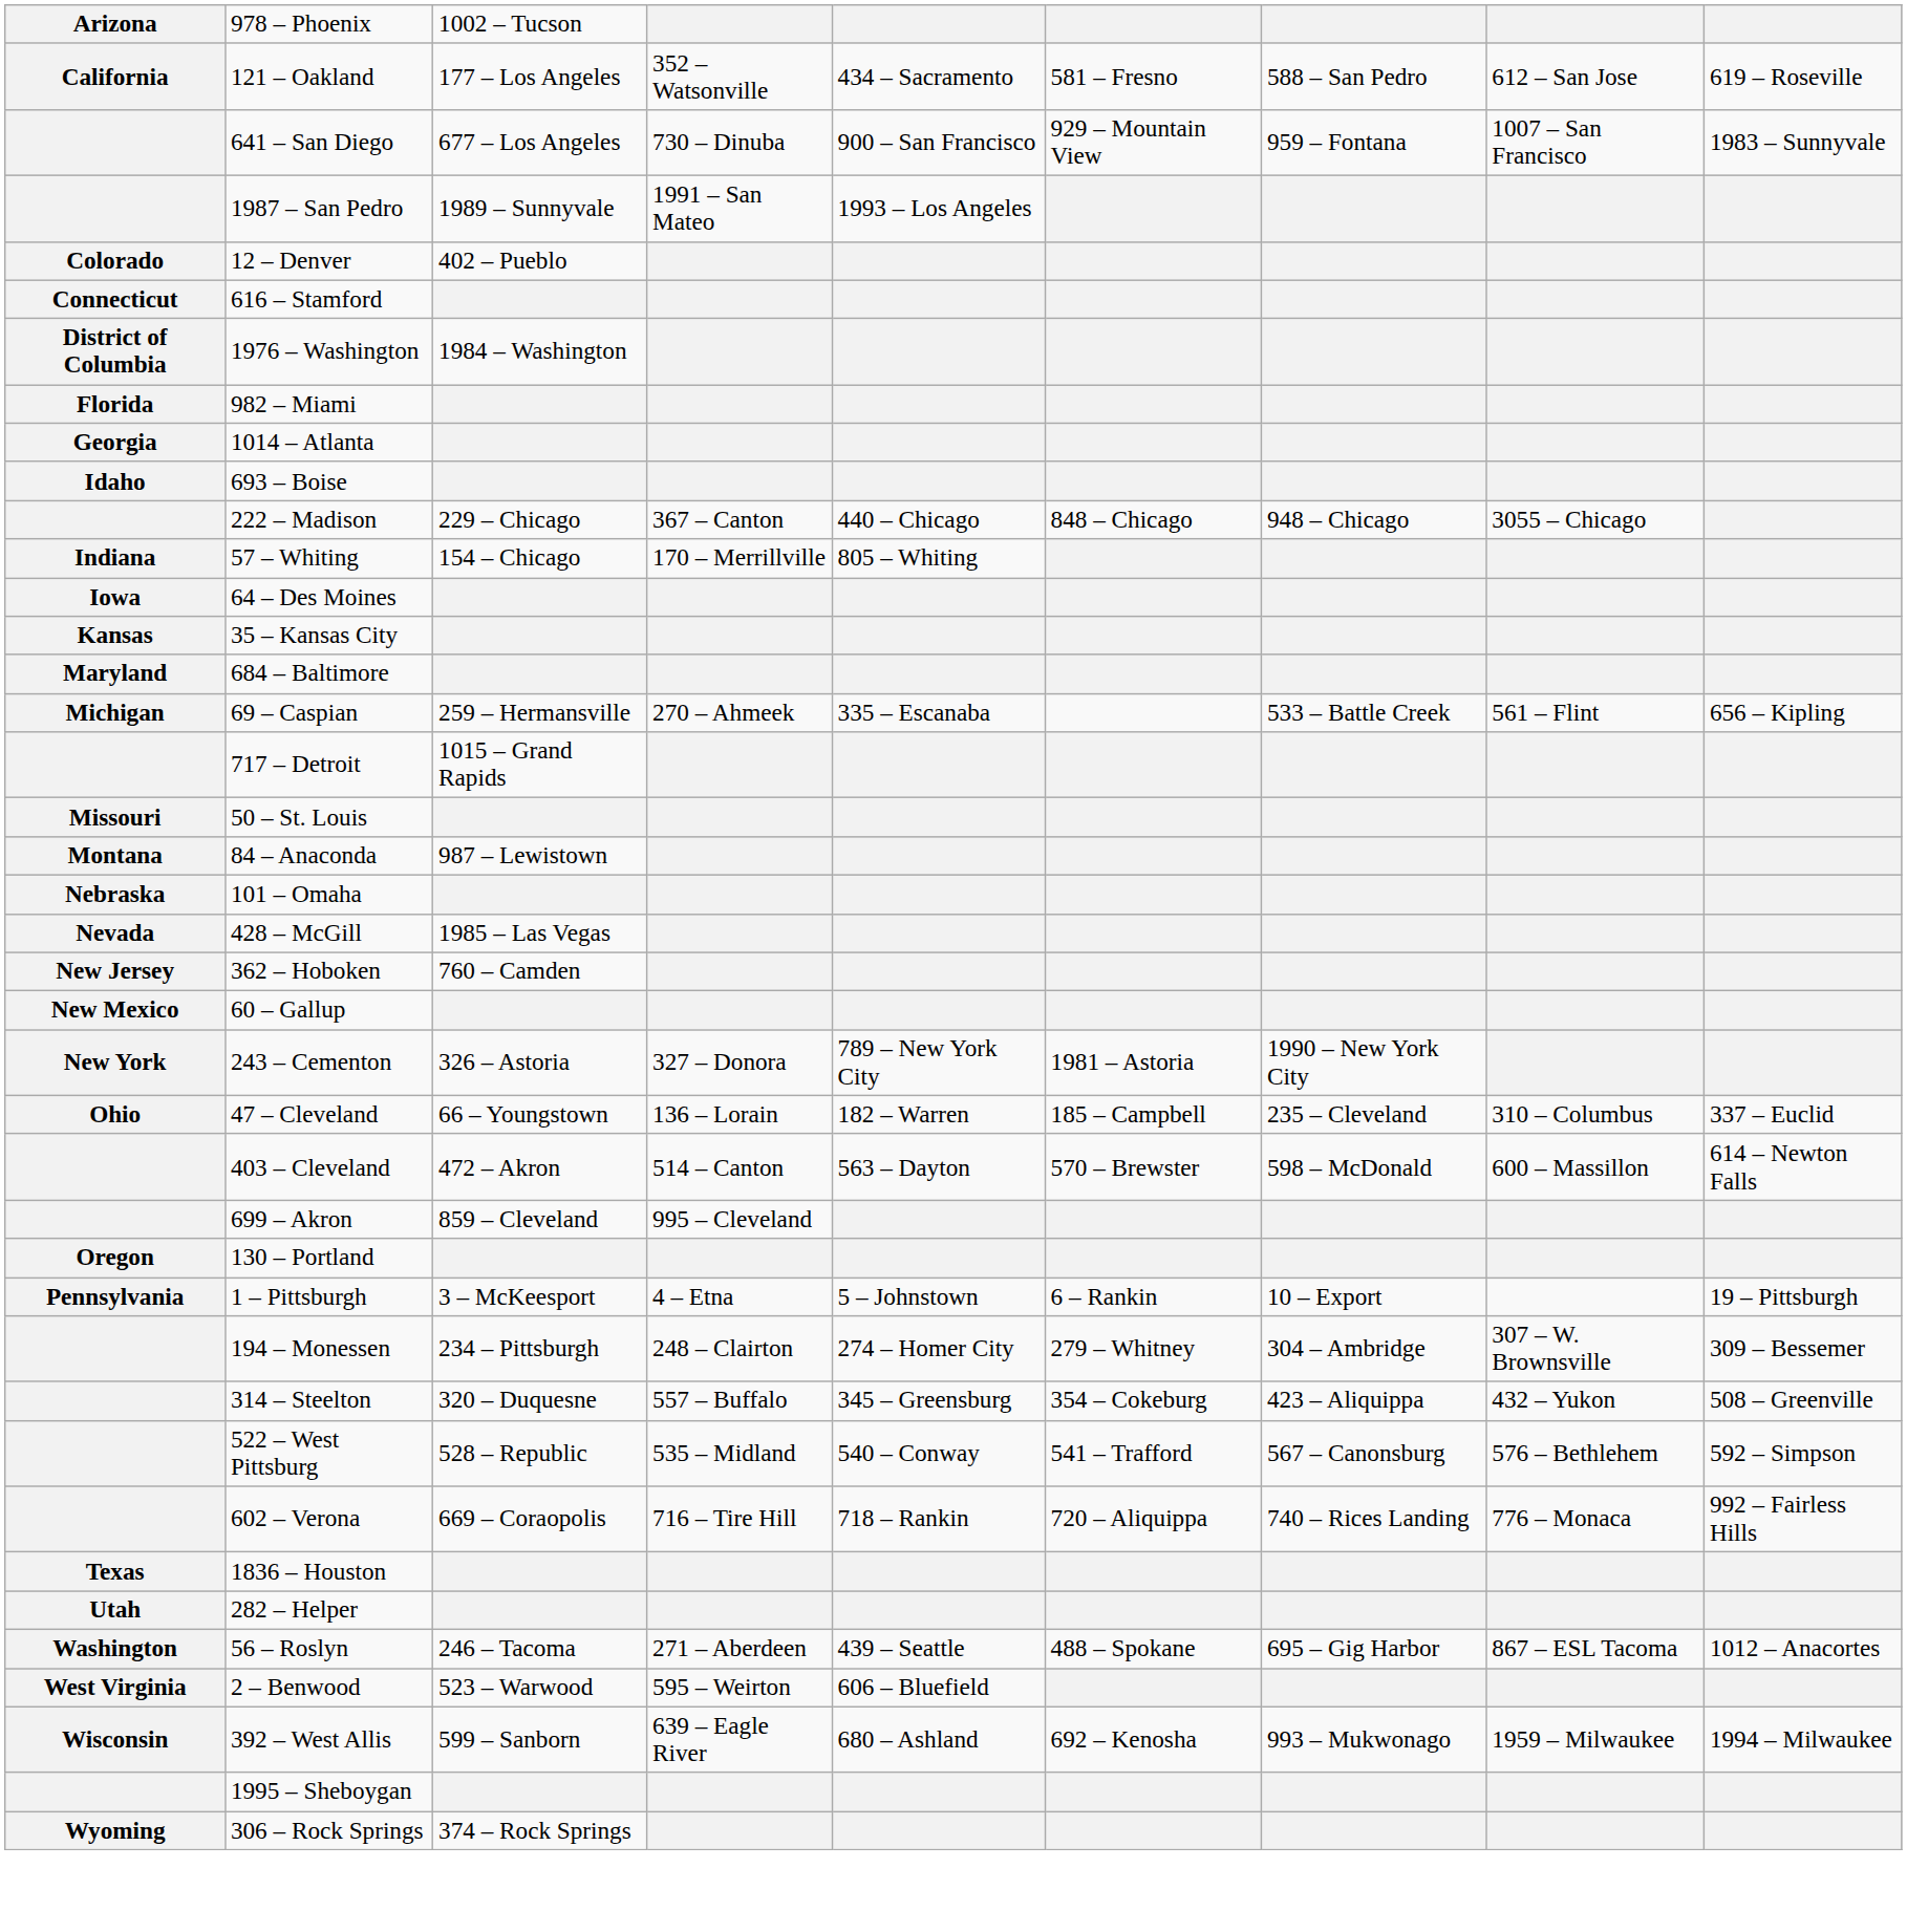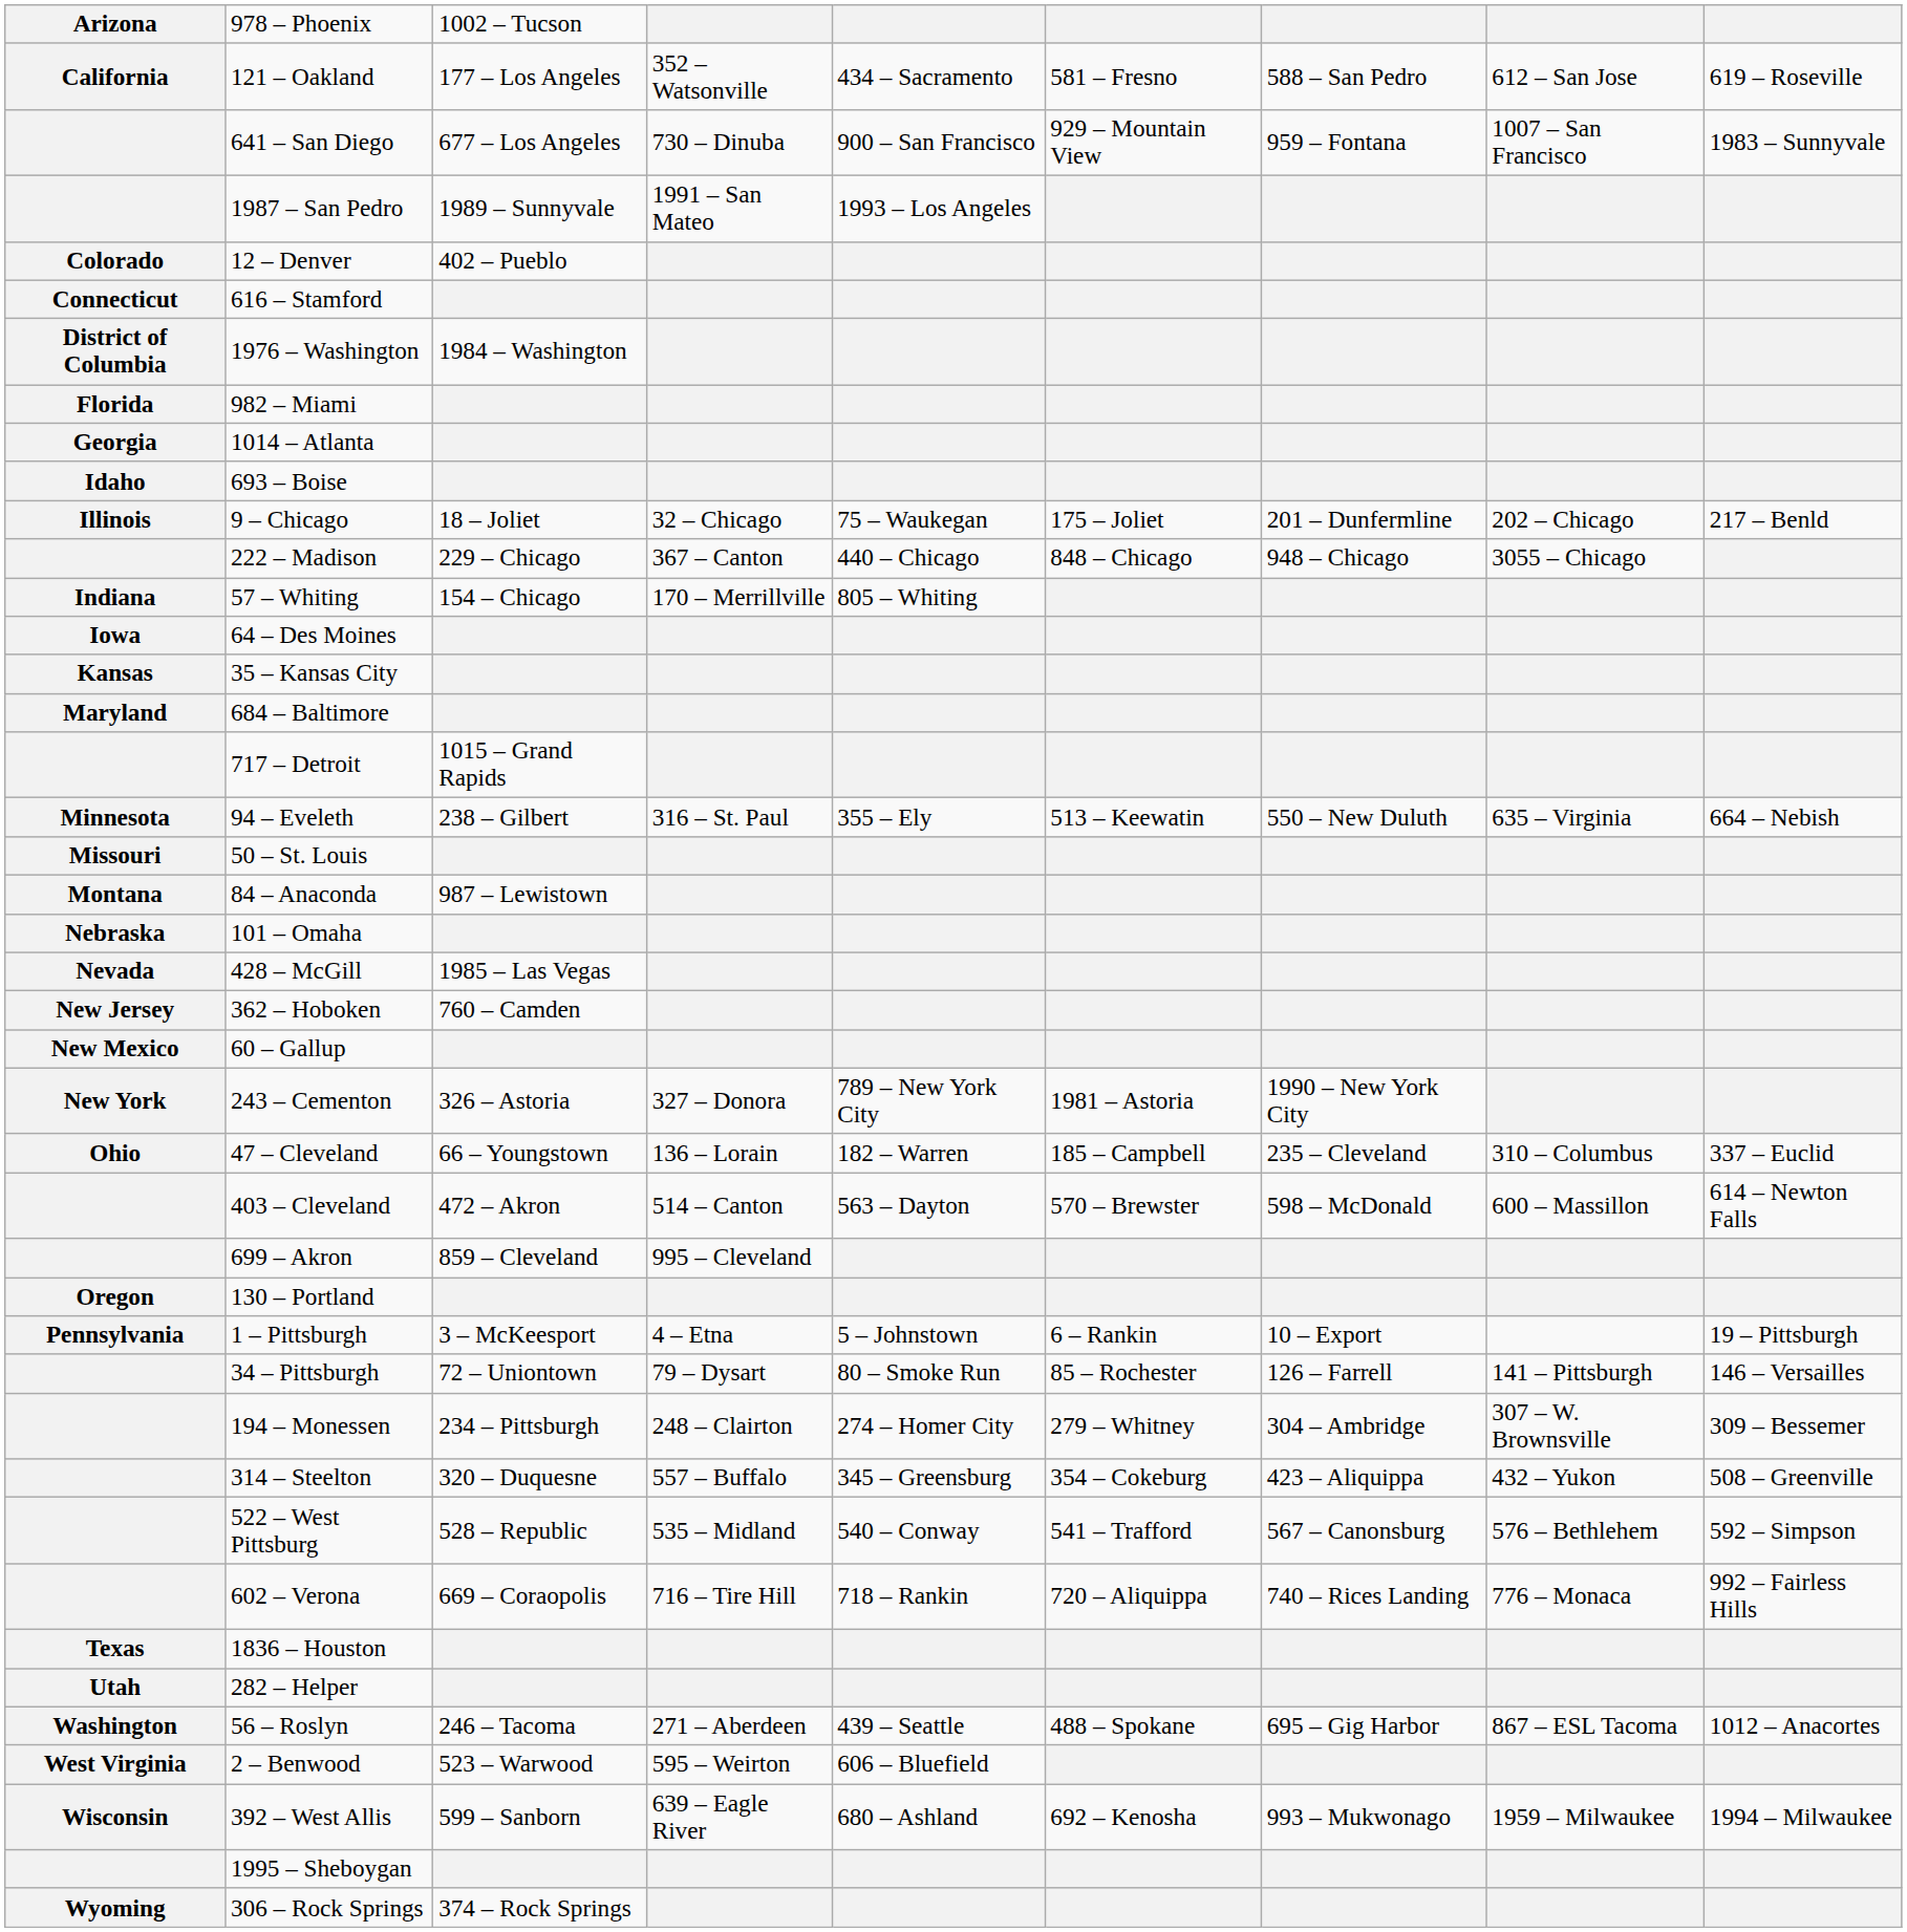 <table class="wikitable">
 <tr>
 <th><strong>Arizona</strong></th>
 <td>978 – Phoenix</td>
 <td>1002 – Tucson</td>
 <th></th>
 <th></th>
 <th></th>
 <th></th>
 <th></th>
 <th></th>
 </tr>
 <tr>
 <th><strong>California</strong></th>
 <td>121 – Oakland</td>
 <td>177 – Los Angeles</td>
 <td>352 – Watsonville</td>
 <td>434 – Sacramento</td>
 <td>581 – Fresno</td>
 <td>588 – San Pedro</td>
 <td>612 – San Jose</td>
 <td>619 – Roseville</td>
 </tr>
 <tr>
 <th></th>
 <td>641 – San Diego</td>
 <td>677 – Los Angeles</td>
 <td>730 – Dinuba</td>
 <td>900 – San Francisco</td>
 <td>929 – Mountain View</td>
 <td>959 – Fontana</td>
 <td>1007 – San Francisco</td>
 <td>1983 – Sunnyvale</td>
 </tr>
 <tr>
 <th></th>
 <td>1987 – San Pedro</td>
 <td>1989 – Sunnyvale</td>
 <td>1991 – San Mateo</td>
 <td>1993 – Los Angeles</td>
 <th></th>
 <th></th>
 <th></th>
 <th></th>
 </tr>
 <tr>
 <th><strong>Colorado</strong></th>
 <td>12 – Denver</td>
 <td>402 – Pueblo</td>
 <th></th>
 <th></th>
 <th></th>
 <th></th>
 <th></th>
 <th></th>
 </tr>
 <tr>
 <th><strong>Connecticut</strong></th>
 <td>616 – Stamford</td>
 <th></th>
 <th></th>
 <th></th>
 <th></th>
 <th></th>
 <th></th>
 <th></th>
 </tr>
 <tr>
 <th><strong>District of Columbia</strong></th>
 <td>1976 – Washington</td>
 <td>1984 – Washington</td>
 <th></th>
 <th></th>
 <th></th>
 <th></th>
 <th></th>
 <th></th>
 </tr>
 <tr>
 <th><strong>Florida </strong></th>
 <td>982 – Miami</td>
 <th></th>
 <th></th>
 <th></th>
 <th></th>
 <th></th>
 <th></th>
 <th></th>
 </tr>
 <tr>
 <th><strong>Georgia</strong></th>
 <td>1014 – Atlanta</td>
 <th></th>
 <th></th>
 <th></th>
 <th></th>
 <th></th>
 <th></th>
 <th></th>
 </tr>
 <tr>
 <th><strong>Idaho</strong></th>
 <td>693 – Boise</td>
 <th></th>
 <th></th>
 <th></th>
 <th></th>
 <th></th>
 <th></th>
 <th></th>
 </tr>
 <tr>
+<th><strong>Illinois</strong></th>
+<td>9 – Chicago</td>
+<td>18 – Joliet</td>
+<td>32 – Chicago</td>
+<td>75 – Waukegan</td>
+<td>175 – Joliet</td>
+<td>201 – Dunfermline</td>
+<td>202 – Chicago</td>
+<td>217 – Benld</td>
+</tr>
+<tr>
 <th></th>
 <td>222 – Madison</td>
 <td>229 – Chicago</td>
 <td>367 – Canton</td>
 <td>440 – Chicago</td>
 <td>848 – Chicago</td>
 <td>948  – Chicago</td>
 <td>3055  – Chicago</td>
 <th></th>
 </tr>
 <tr>
 <th><strong>Indiana</strong></th>
 <td>57 – Whiting</td>
 <td>154 – Chicago</td>
 <td>170 – Merrillville</td>
 <td>805 – Whiting</td>
 <th></th>
 <th></th>
 <th></th>
 <th></th>
 </tr>
 <tr>
 <th><strong>Iowa</strong></th>
 <td>64 – Des Moines</td>
 <th></th>
 <th></th>
 <th></th>
 <th></th>
 <th></th>
 <th></th>
 <th></th>
 </tr>
 <tr>
 <th><strong>Kansas</strong></th>
 <td>35 – Kansas City</td>
 <th></th>
 <th></th>
 <th></th>
 <th></th>
 <th></th>
 <th></th>
 <th></th>
 </tr>
 <tr>
 <th><strong>Maryland</strong></th>
 <td>684 – Baltimore</td>
 <th></th>
 <th></th>
 <th></th>
 <th></th>
 <th></th>
 <th></th>
 <th></th>
 </tr>
 <tr>
-<th><strong>Michigan</strong></th>
-<td>69 – Caspian</td>
-<td>259 – Hermansville</td>
-<td>270 – Ahmeek</td>
-<td>335 – Escanaba</td>
-<td></td>
-<td>533 – Battle Creek</td>
-<td>561 – Flint</td>
-<td>656 – Kipling</td>
-</tr>
-<tr>
 <th></th>
 <td>717 – Detroit</td>
 <td>1015 – Grand Rapids</td>
 <th></th>
 <th></th>
 <th></th>
 <th></th>
 <th></th>
 <th></th>
+</tr>
+<tr>
+<th><strong>Minnesota</strong></th>
+<td>94 – Eveleth</td>
+<td>238 – Gilbert</td>
+<td>316 – St. Paul</td>
+<td>355 – Ely</td>
+<td>513 – Keewatin</td>
+<td>550 – New Duluth</td>
+<td>635 – Virginia</td>
+<td>664 – Nebish</td>
 </tr>
 <tr>
 <th><strong>Missouri</strong></th>
 <td>50 – St. Louis</td>
 <th></th>
 <th></th>
 <th></th>
 <th></th>
 <th></th>
 <th></th>
 <th></th>
 </tr>
 <tr>
 <th><strong>Montana</strong></th>
 <td>84 – Anaconda</td>
 <td>987 – Lewistown</td>
 <th></th>
 <th></th>
 <th></th>
 <th></th>
 <th></th>
 <th></th>
 </tr>
 <tr>
 <th><strong>Nebraska</strong></th>
 <td>101 – Omaha</td>
 <th></th>
 <th></th>
 <th></th>
 <th></th>
 <th></th>
 <th></th>
 <th></th>
 </tr>
 <tr>
 <th><strong>Nevada</strong></th>
 <td>428 – McGill</td>
 <td>1985 – Las Vegas</td>
 <th></th>
 <th></th>
 <th></th>
 <th></th>
 <th></th>
 <th></th>
 </tr>
 <tr>
 <th><strong>New Jersey</strong></th>
 <td>362 – Hoboken</td>
 <td>760 – Camden</td>
 <th></th>
 <th></th>
 <th></th>
 <th></th>
 <th></th>
 <th></th>
 </tr>
 <tr>
 <th><strong>New Mexico</strong></th>
 <td>60 – Gallup</td>
 <th></th>
 <th></th>
 <th></th>
 <th></th>
 <th></th>
 <th></th>
 <th></th>
 </tr>
 <tr>
 <th><strong>New York</strong></th>
 <td>243 – Cementon</td>
 <td>326 – Astoria</td>
 <td>327 – Donora</td>
 <td>789 – New York City</td>
 <td>1981 – Astoria</td>
 <td>1990 – New York City</td>
 <th></th>
 <th></th>
 </tr>
 <tr>
 <th><strong>Ohio</strong></th>
 <td>47 – Cleveland</td>
 <td>66 – Youngstown</td>
 <td>136 – Lorain</td>
 <td>182 – Warren</td>
 <td>185 – Campbell</td>
 <td>235 – Cleveland</td>
 <td>310 – Columbus</td>
 <td>337 – Euclid</td>
 </tr>
 <tr>
 <th></th>
 <td>403 – Cleveland</td>
 <td>472 – Akron</td>
 <td>514 – Canton</td>
 <td>563 – Dayton</td>
 <td>570 – Brewster</td>
 <td>598 – McDonald</td>
 <td>600 – Massillon</td>
 <td>614 – Newton Falls</td>
 </tr>
 <tr>
 <th></th>
 <td>699 – Akron</td>
 <td>859 – Cleveland</td>
 <td>995 – Cleveland</td>
 <th></th>
 <th></th>
 <th></th>
 <th></th>
 <th></th>
 </tr>
 <tr>
 <th><strong>Oregon</strong></th>
 <td>130 – Portland</td>
 <th></th>
 <th></th>
 <th></th>
 <th></th>
 <th></th>
 <th></th>
 <th></th>
 </tr>
 <tr>
 <th><strong>Pennsylvania</strong></th>
 <td>1 – Pittsburgh</td>
 <td>3 – McKeesport</td>
 <td>4 – Etna</td>
 <td>5 – Johnstown</td>
 <td>6 – Rankin</td>
 <td>10 – Export</td>
 <td></td>
 <td>19 – Pittsburgh</td>
 </tr>
 <tr>
 <th></th>
+<td>34 – Pittsburgh</td>
+<td>72 – Uniontown</td>
+<td>79 – Dysart</td>
+<td>80 – Smoke Run</td>
+<td>85 – Rochester</td>
+<td>126 – Farrell</td>
+<td>141 – Pittsburgh</td>
+<td>146 – Versailles</td>
+</tr>
+<tr>
+<th></th>
 <td>194 – Monessen</td>
 <td>234 – Pittsburgh</td>
 <td>248 – Clairton</td>
 <td>274 – Homer City</td>
 <td>279 – Whitney</td>
 <td>304 – Ambridge</td>
 <td>307 – W. Brownsville</td>
 <td>309 – Bessemer</td>
 </tr>
 <tr>
 <th></th>
 <td>314 – Steelton</td>
 <td>320 – Duquesne</td>
 <td>557 – Buffalo</td>
 <td>345 – Greensburg</td>
 <td>354 – Cokeburg</td>
 <td>423 – Aliquippa</td>
 <td>432 – Yukon</td>
 <td>508 – Greenville</td>
 </tr>
 <tr>
 <th></th>
 <td>522 – West Pittsburg</td>
 <td>528 – Republic</td>
 <td>535 – Midland</td>
 <td>540 – Conway</td>
 <td>541 – Trafford</td>
 <td>567 – Canonsburg</td>
 <td>576 – Bethlehem</td>
 <td>592 – Simpson</td>
 </tr>
 <tr>
 <th></th>
 <td>602 – Verona</td>
 <td>669 – Coraopolis</td>
 <td>716 – Tire Hill</td>
 <td>718 – Rankin</td>
 <td>720 – Aliquippa</td>
 <td>740 – Rices Landing</td>
 <td>776 – Monaca</td>
 <td>992 – Fairless Hills</td>
 </tr>
 <tr>
 <th><strong>Texas</strong></th>
 <td>1836 – Houston</td>
 <th></th>
 <th></th>
 <th></th>
 <th></th>
 <th></th>
 <th></th>
 <th></th>
 </tr>
 <tr>
 <th><strong>Utah</strong></th>
 <td>282 – Helper</td>
 <th></th>
 <th></th>
 <th></th>
 <th></th>
 <th></th>
 <th></th>
 <th></th>
 </tr>
 <tr>
 <th><strong>Washington</strong></th>
 <td>56 – Roslyn</td>
 <td>246 – Tacoma</td>
 <td>271 – Aberdeen</td>
 <td>439 – Seattle</td>
 <td>488 – Spokane</td>
 <td>695 – Gig Harbor</td>
 <td>867 – ESL Tacoma</td>
 <td>1012 – Anacortes</td>
 </tr>
 <tr>
 <th><strong>West Virginia</strong></th>
 <td>2 – Benwood</td>
 <td>523 – Warwood</td>
 <td>595 – Weirton</td>
 <td>606 – Bluefield</td>
 <th></th>
 <th></th>
 <th></th>
 <th></th>
 </tr>
 <tr>
 <th><strong>Wisconsin</strong></th>
 <td>392 – West Allis</td>
 <td>599 – Sanborn</td>
 <td>639 – Eagle River</td>
 <td>680 – Ashland</td>
 <td>692 – Kenosha</td>
 <td>993 – Mukwonago</td>
 <td>1959 – Milwaukee</td>
 <td>1994 – Milwaukee</td>
 </tr>
 <tr>
 <th></th>
 <td>1995 – Sheboygan</td>
 <th></th>
 <th></th>
 <th></th>
 <th></th>
 <th></th>
 <th></th>
 <th></th>
 </tr>
 <tr>
 <th><strong>Wyoming</strong></th>
 <td>306 – Rock Springs</td>
 <td>374 – Rock Springs</td>
 <th></th>
 <th></th>
 <th></th>
 <th></th>
 <th></th>
 <th></th>
 </tr>
 </table>
